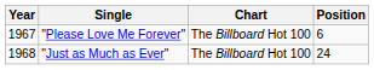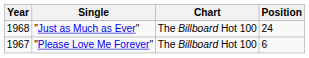 <table class="wikitable">
 <tr>
 <th align="left">Year</th>
 <th align="left">Single</th>
 <th align="left">Chart</th>
 <th align="left">Position</th>
 </tr>
 <tr>
+<td align="left">1968</td>
+<td align="left">"<a href='#'>Just as Much as Ever</a>"</td>
+<td align="left">The <em>Billboard</em> Hot 100</td>
+<td align="left">24</td>
+</tr>
+<tr>
 <td align="left">1967</td>
 <td align="left">"<a href='#'>Please Love Me Forever</a>"</td>
 <td align="left">The <em>Billboard</em> Hot 100</td>
 <td align="left">6</td>
 </tr>
-<tr>
-<td align="left">1968</td>
-<td align="left">"<a href='#'>Just as Much as Ever</a>"</td>
-<td align="left">The <em>Billboard</em> Hot 100</td>
-<td align="left">24</td>
-</tr>
 </table>
